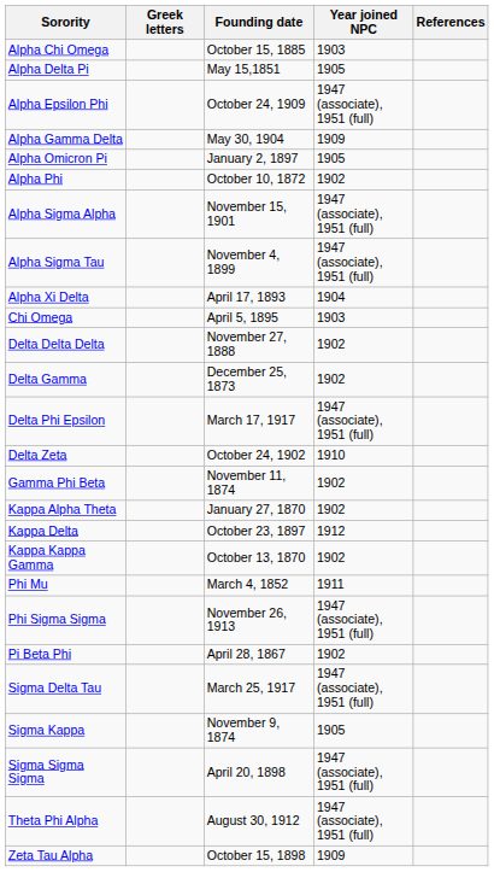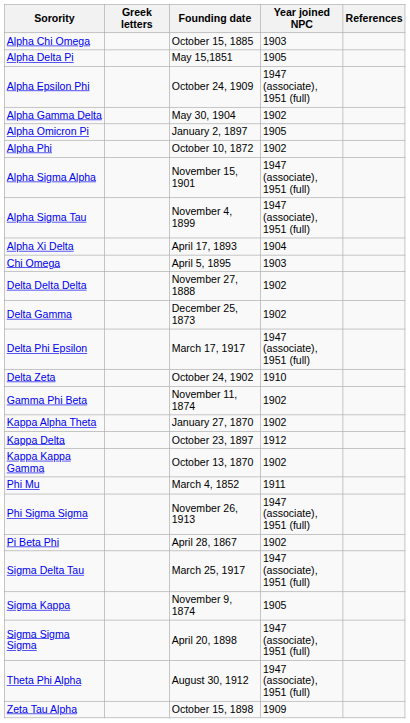 <table class="wikitable sortable">
 <tr>
 <th>Sorority</th>
 <th>Greek letters</th>
 <th>Founding date</th>
 <th>Year joined NPC</th>
 <th>References</th>
 </tr>
 <tr>
 <td><a href='#'>Alpha Chi Omega</a></td>
 <td></td>
 <td>October 15, 1885</td>
 <td>1903</td>
 <td></td>
 </tr>
 <tr>
 <td><a href='#'>Alpha Delta Pi</a></td>
 <td></td>
 <td>May 15,1851</td>
 <td>1905</td>
 <td></td>
 </tr>
 <tr>
 <td><a href='#'>Alpha Epsilon Phi</a></td>
 <td></td>
 <td>October 24, 1909</td>
 <td>1947 (associate),<br>1951 (full)</td>
 <td></td>
 </tr>
 <tr>
 <td><a href='#'>Alpha Gamma Delta</a></td>
 <td></td>
 <td>May 30, 1904</td>
-<td>1909</td>
+<td>1902</td>
 <td></td>
 </tr>
 <tr>
 <td><a href='#'>Alpha Omicron Pi</a></td>
 <td></td>
 <td>January 2, 1897</td>
 <td>1905</td>
 <td></td>
 </tr>
 <tr>
 <td><a href='#'>Alpha Phi</a></td>
 <td></td>
 <td>October 10, 1872</td>
 <td>1902</td>
 <td></td>
 </tr>
 <tr>
 <td><a href='#'>Alpha Sigma Alpha</a></td>
 <td></td>
 <td>November 15, 1901</td>
 <td>1947 (associate),<br>1951 (full)</td>
 <td></td>
 </tr>
 <tr>
 <td><a href='#'>Alpha Sigma Tau</a></td>
 <td></td>
 <td>November 4, 1899</td>
 <td>1947 (associate),<br>1951 (full)</td>
 <td></td>
 </tr>
 <tr>
 <td><a href='#'>Alpha Xi Delta</a></td>
 <td></td>
 <td>April 17, 1893</td>
 <td>1904</td>
 <td></td>
 </tr>
 <tr>
 <td><a href='#'>Chi Omega</a></td>
 <td></td>
 <td>April 5, 1895</td>
 <td>1903</td>
 <td></td>
 </tr>
 <tr>
 <td><a href='#'>Delta Delta Delta</a></td>
 <td></td>
 <td>November 27, 1888</td>
 <td>1902</td>
 <td></td>
 </tr>
 <tr>
 <td><a href='#'>Delta Gamma</a></td>
 <td></td>
 <td>December 25, 1873</td>
 <td>1902</td>
 <td></td>
 </tr>
 <tr>
 <td><a href='#'>Delta Phi Epsilon</a></td>
 <td></td>
 <td>March 17, 1917</td>
 <td>1947 (associate),<br>1951 (full)</td>
 <td></td>
 </tr>
 <tr>
 <td><a href='#'>Delta Zeta</a></td>
 <td></td>
 <td>October 24, 1902</td>
 <td>1910</td>
 <td></td>
 </tr>
 <tr>
 <td><a href='#'>Gamma Phi Beta</a></td>
 <td></td>
 <td>November 11, 1874</td>
 <td>1902</td>
 <td></td>
 </tr>
 <tr>
 <td><a href='#'>Kappa Alpha Theta</a></td>
 <td></td>
 <td>January 27, 1870</td>
 <td>1902</td>
 <td></td>
 </tr>
 <tr>
 <td><a href='#'>Kappa Delta</a></td>
 <td></td>
 <td>October 23, 1897</td>
 <td>1912</td>
 <td></td>
 </tr>
 <tr>
 <td><a href='#'>Kappa Kappa Gamma</a></td>
 <td></td>
 <td>October 13, 1870</td>
 <td>1902</td>
 <td></td>
 </tr>
 <tr>
 <td><a href='#'>Phi Mu</a></td>
 <td></td>
 <td>March 4, 1852</td>
 <td>1911</td>
 <td></td>
 </tr>
 <tr>
 <td><a href='#'>Phi Sigma Sigma</a></td>
 <td></td>
 <td>November 26, 1913</td>
 <td>1947 (associate),<br>1951 (full)</td>
 <td></td>
 </tr>
 <tr>
 <td><a href='#'>Pi Beta Phi</a></td>
 <td></td>
 <td>April 28, 1867</td>
 <td>1902</td>
 <td></td>
 </tr>
 <tr>
 <td><a href='#'>Sigma Delta Tau</a></td>
 <td></td>
 <td>March 25, 1917</td>
 <td>1947 (associate),<br>1951 (full)</td>
 <td></td>
 </tr>
 <tr>
 <td><a href='#'>Sigma Kappa</a></td>
 <td></td>
 <td>November 9, 1874</td>
 <td>1905</td>
 <td></td>
 </tr>
 <tr>
 <td><a href='#'>Sigma Sigma Sigma</a></td>
 <td></td>
 <td>April 20, 1898</td>
 <td>1947 (associate),<br>1951 (full)</td>
 <td></td>
 </tr>
 <tr>
 <td><a href='#'>Theta Phi Alpha</a></td>
 <td></td>
 <td>August 30, 1912</td>
 <td>1947 (associate),<br>1951 (full)</td>
 <td></td>
 </tr>
 <tr>
 <td><a href='#'>Zeta Tau Alpha</a></td>
 <td></td>
 <td>October 15, 1898</td>
 <td>1909</td>
 <td></td>
 </tr>
 </table>
